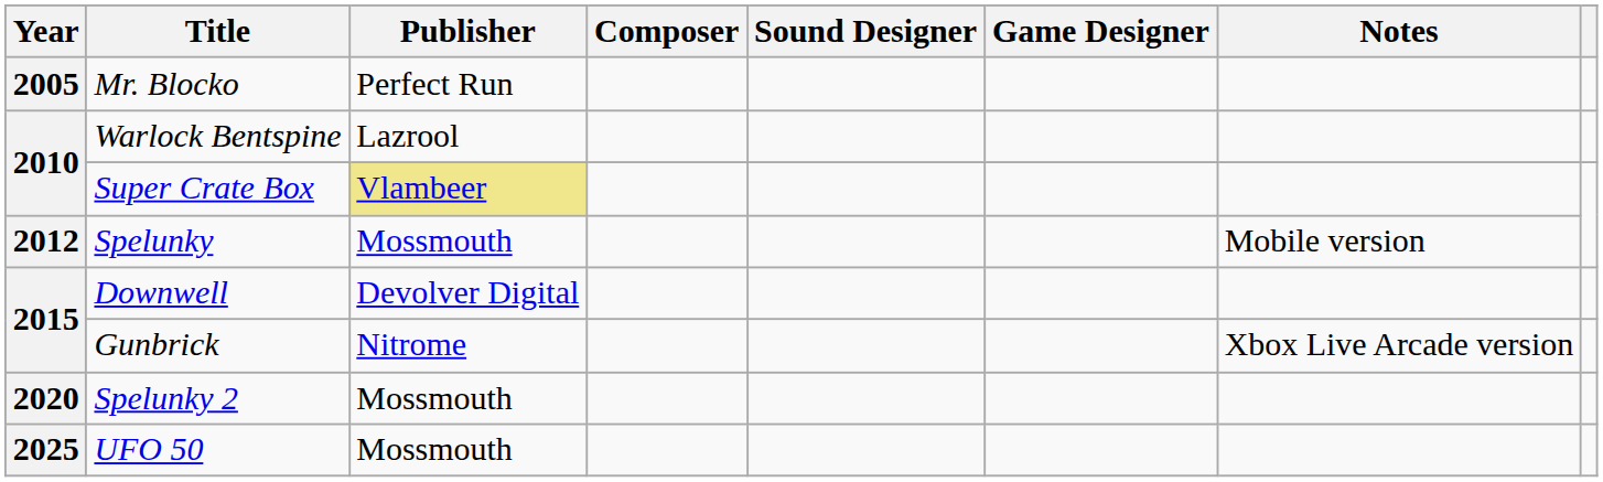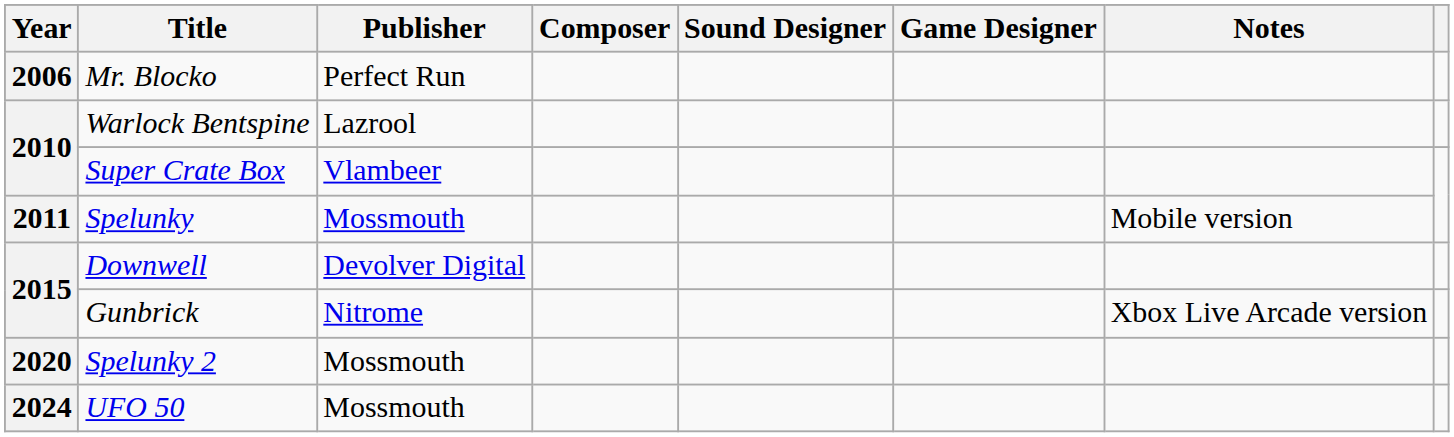 <table class="wikitable plainrowheaders sortable">
 <tr>
 <th scope="col">Year</th>
 <th scope="col">Title</th>
 <th scope="col">Publisher</th>
 <th scope="col">Composer</th>
 <th scope="col">Sound Designer</th>
 <th scope="col">Game Designer</th>
 <th scope="col" class="unsortable">Notes</th>
 <th scope="col" class="unsortable"></th>
 </tr>
 <tr>
-<th scope=row>2005</th>
+<th scope=row>2006</th>
 <td><em>Mr. Blocko</em></td>
 <td>Perfect Run</td>
 <td></td>
 <td></td>
 <td></td>
 <td></td>
 <td></td>
 </tr>
 <tr>
 <th scope=row rowspan=2>2010</th>
 <td><em>Warlock Bentspine</em></td>
 <td>Lazrool</td>
 <td></td>
 <td></td>
 <td></td>
 <td></td>
 <td></td>
 </tr>
 <tr>
 <td><em><a href='#'>Super Crate Box</a></em></td>
-<td style="background: khaki;"><a href='#'>Vlambeer</a></td>
+<td><a href='#'>Vlambeer</a></td>
 <td></td>
 <td></td>
 <td></td>
 <td></td>
 <td rowspan=2></td>
 </tr>
 <tr>
-<th scope=row>2012</th>
+<th scope=row>2011</th>
 <td><em><a href='#'>Spelunky</a></em></td>
 <td><a href='#'>Mossmouth</a></td>
 <td></td>
 <td></td>
 <td></td>
 <td>Mobile version</td>
 </tr>
 <tr>
 <th scope=row rowspan=2>2015</th>
 <td><em><a href='#'>Downwell</a></em></td>
 <td><a href='#'>Devolver Digital</a></td>
 <td></td>
 <td></td>
 <td></td>
 <td></td>
 <td></td>
 </tr>
 <tr>
 <td><em>Gunbrick</em></td>
 <td><a href='#'>Nitrome</a></td>
 <td></td>
 <td></td>
 <td></td>
 <td>Xbox Live Arcade version</td>
 <td></td>
 </tr>
 <tr>
 <th scope=row>2020</th>
 <td><em><a href='#'>Spelunky 2</a></em></td>
 <td>Mossmouth</td>
 <td></td>
 <td></td>
 <td></td>
 <td></td>
 <td></td>
 </tr>
 <tr>
-<th scope=row>2025</th>
+<th scope=row>2024</th>
 <td><em><a href='#'>UFO 50</a></em></td>
 <td>Mossmouth</td>
 <td></td>
 <td></td>
 <td></td>
 <td></td>
 <td></td>
 </tr>
 </table>
